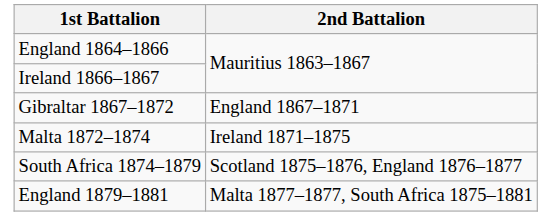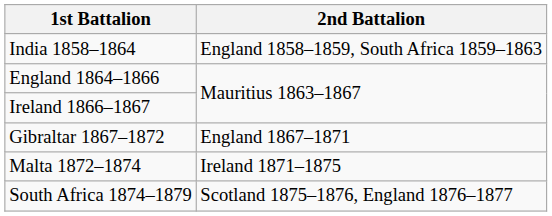 <table class="wikitable" style="margin:1em auto;">
 <tr>
 <th>1st Battalion</th>
 <th>2nd Battalion</th>
+</tr>
+<tr>
+<td>India 1858–1864</td>
+<td>England 1858–1859, South Africa 1859–1863</td>
 </tr>
 <tr>
 <td>England 1864–1866</td>
 <td rowspan=2>Mauritius 1863–1867</td>
 </tr>
 <tr>
 <td>Ireland 1866–1867</td>
 </tr>
 <tr>
 <td>Gibraltar 1867–1872</td>
 <td>England 1867–1871</td>
 </tr>
 <tr>
 <td>Malta 1872–1874</td>
 <td>Ireland 1871–1875</td>
 </tr>
 <tr>
 <td>South Africa 1874–1879</td>
 <td>Scotland 1875–1876, England 1876–1877</td>
 </tr>
-<tr>
-<td>England 1879–1881</td>
-<td>Malta 1877–1877, South Africa 1875–1881</td>
-</tr>
 </table>
